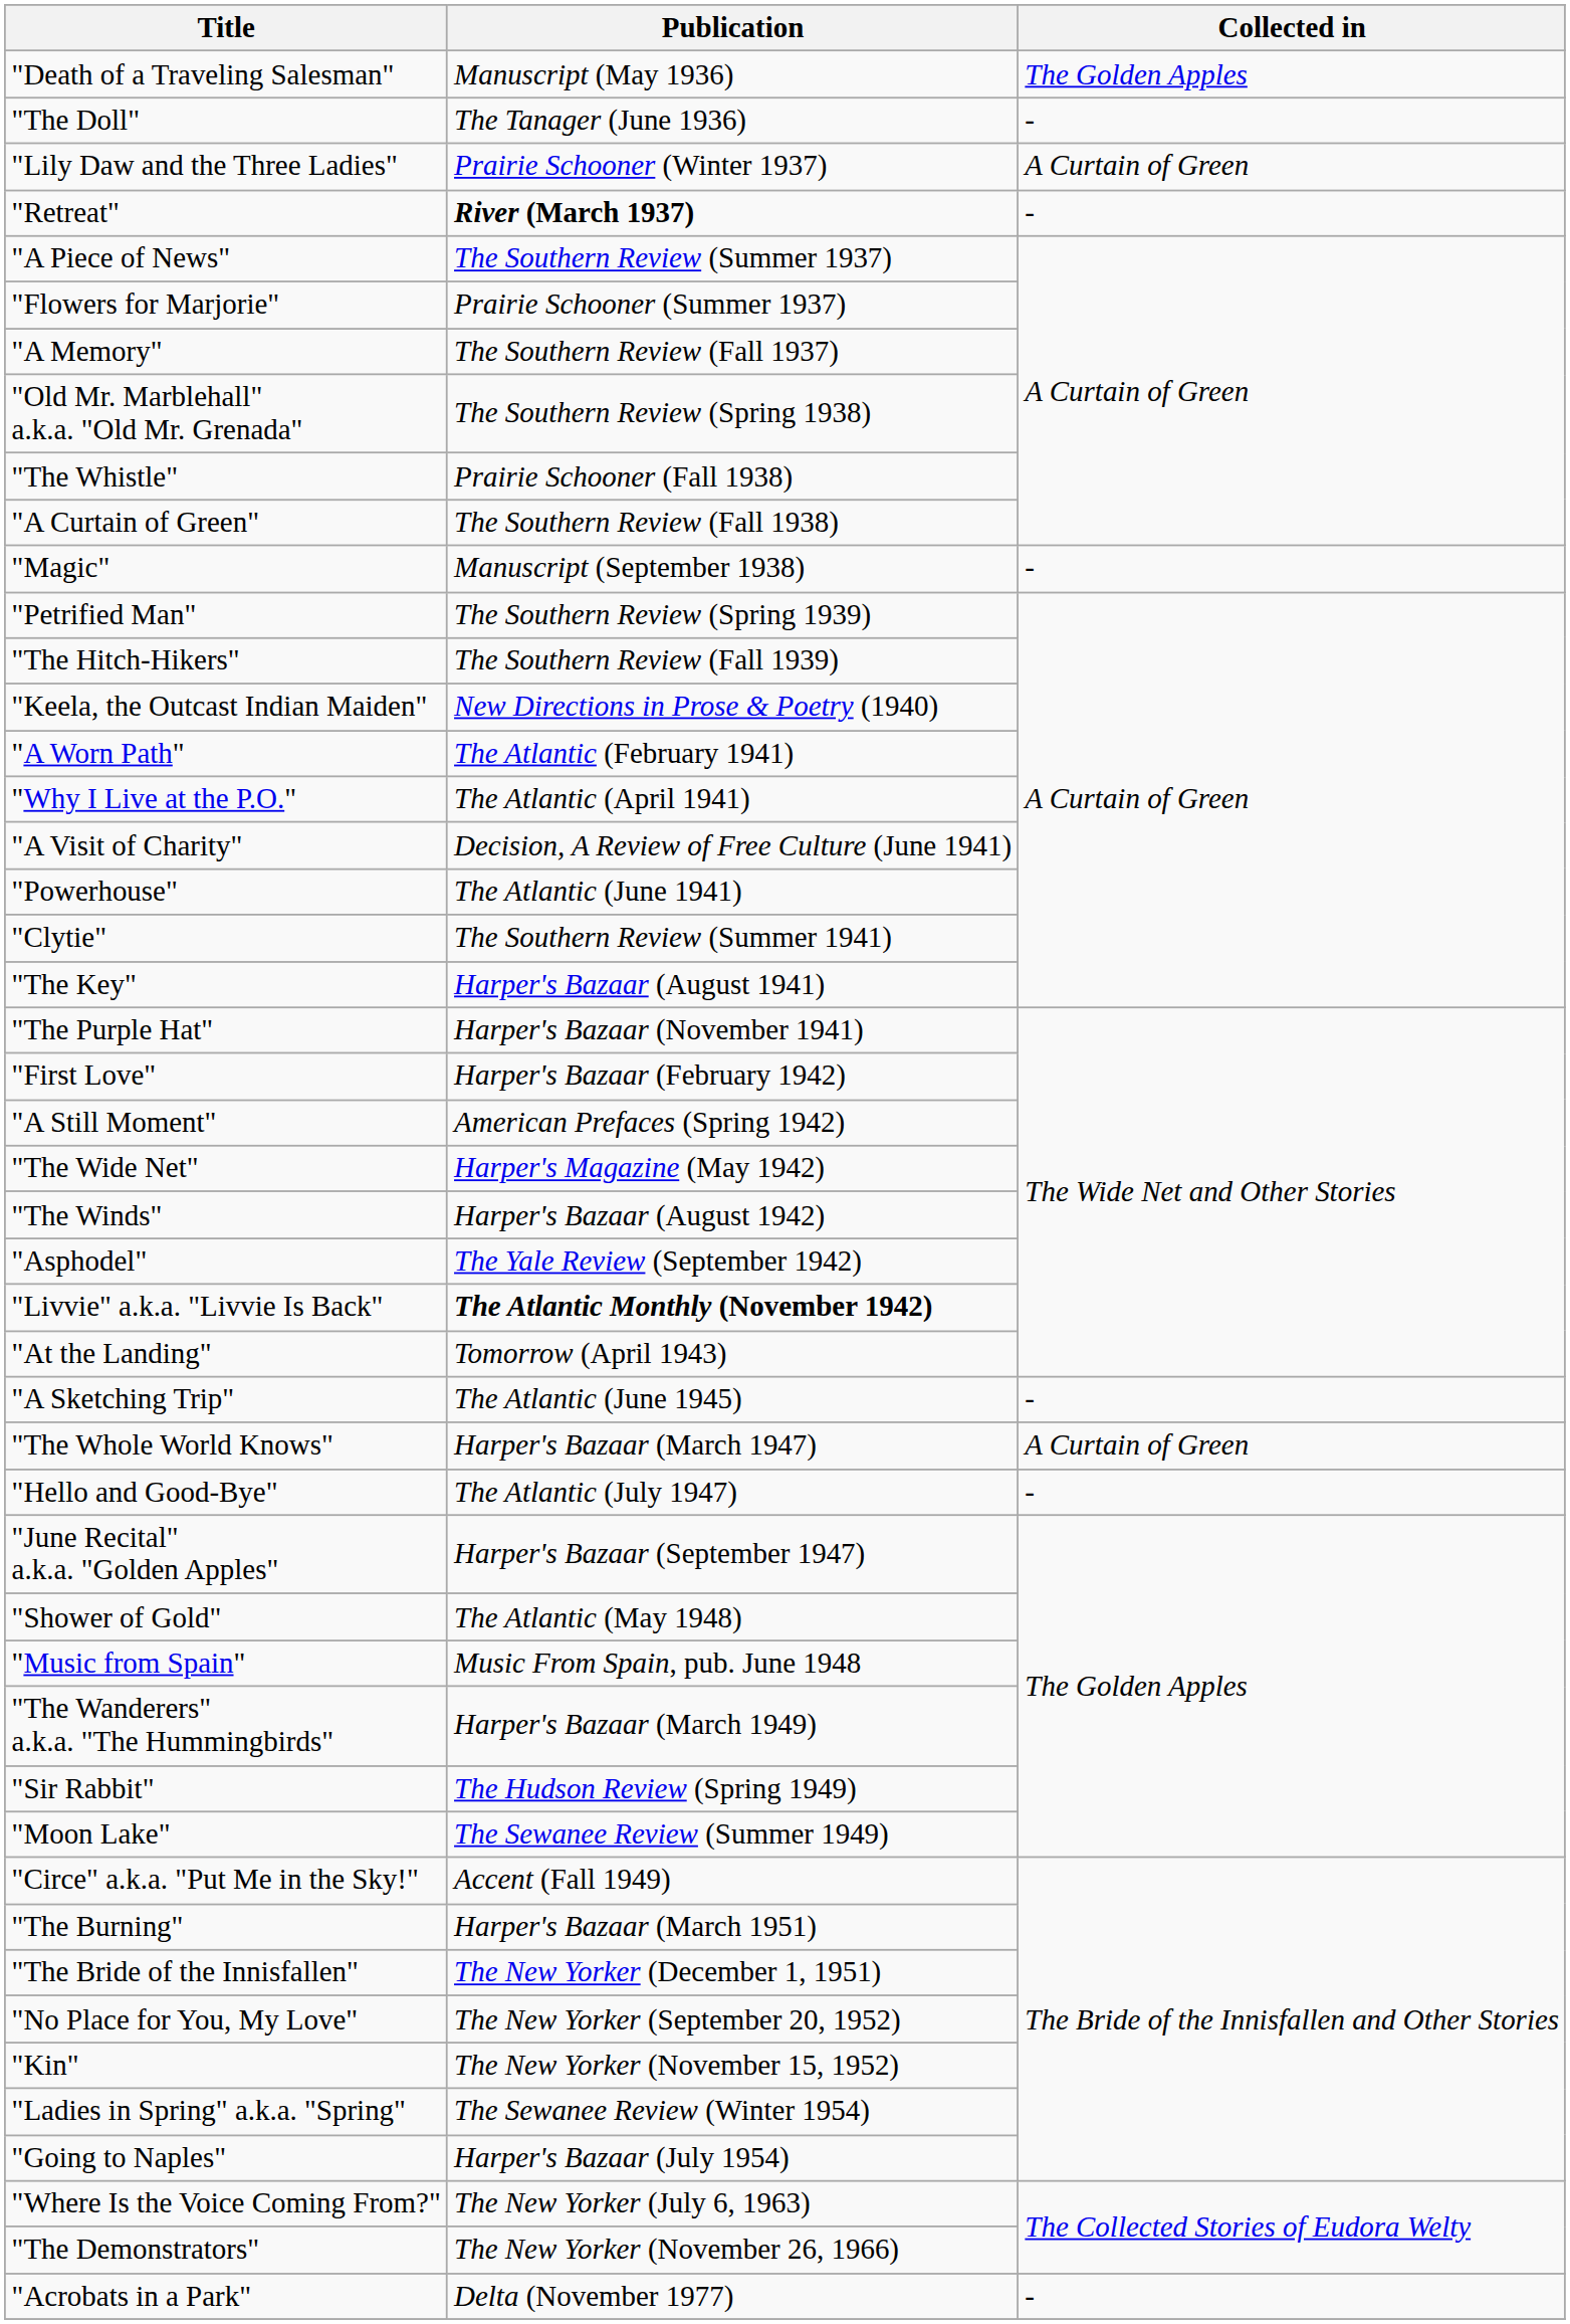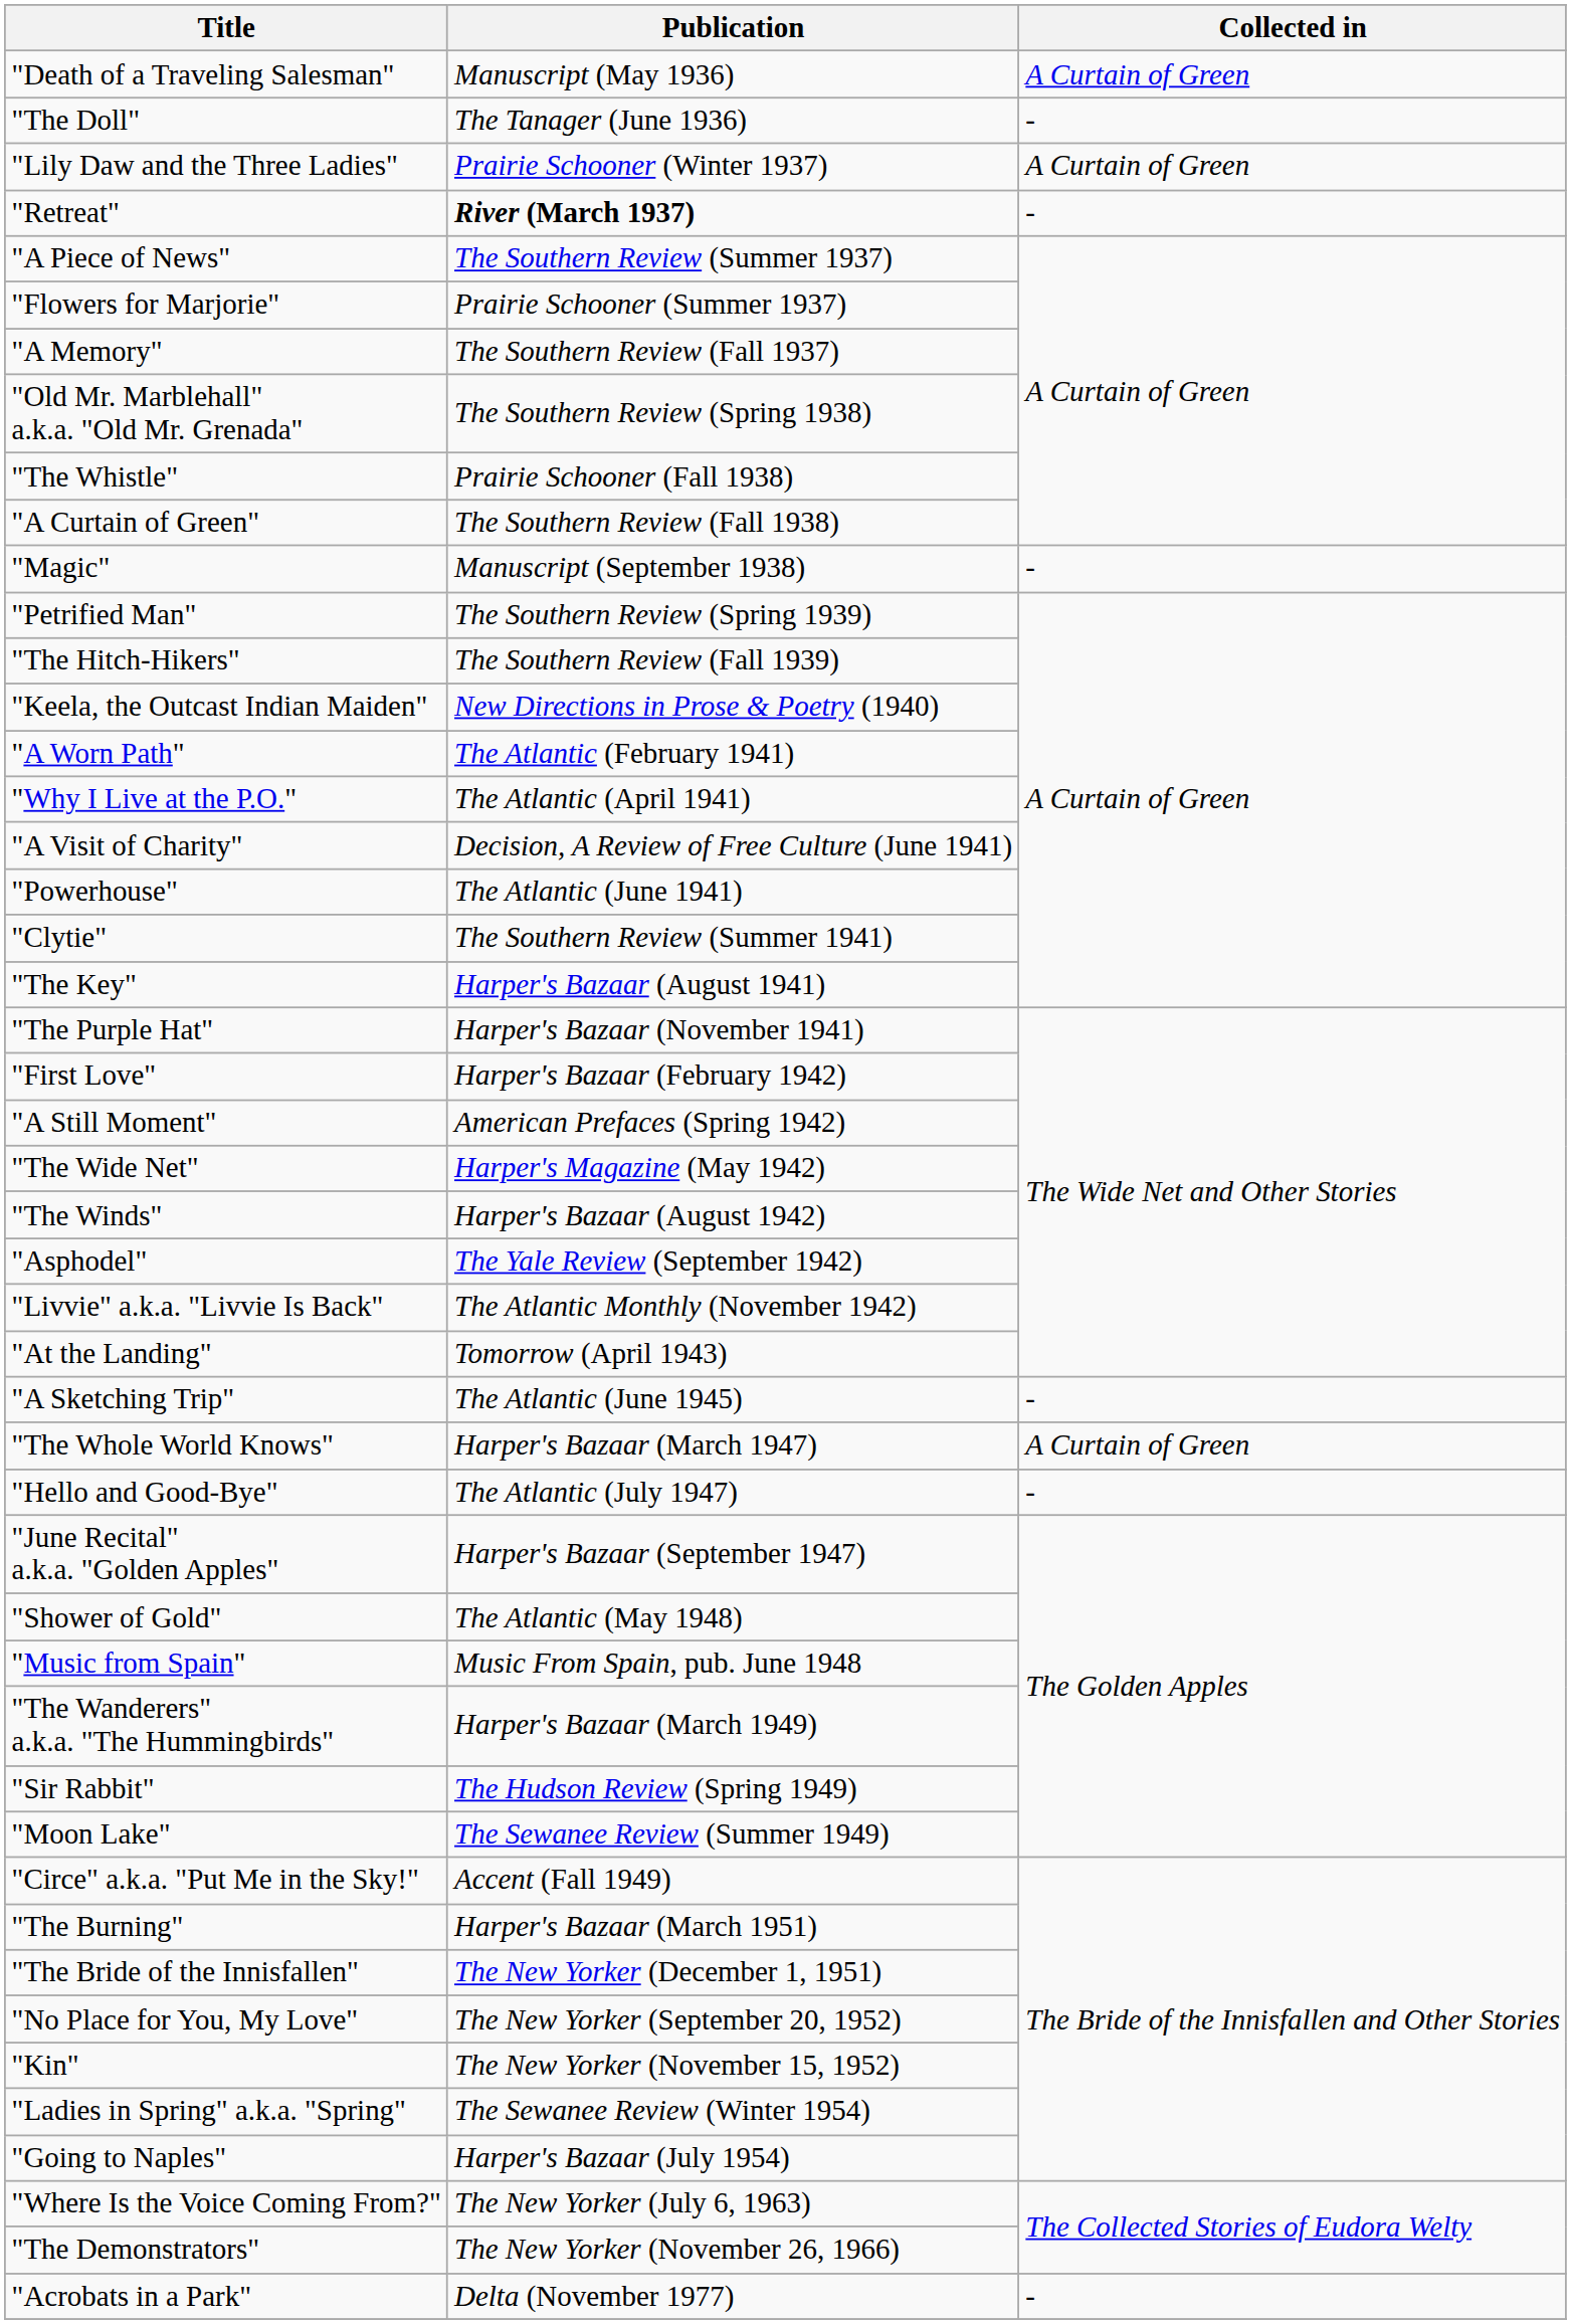 <table class="wikitable">
 <tr>
 <th>Title</th>
 <th>Publication</th>
 <th>Collected in</th>
 </tr>
 <tr>
 <td>"Death of a Traveling Salesman"</td>
 <td><em>Manuscript</em> (May 1936)</td>
-<td><em><a href='#'>The Golden Apples</a></em></td>
+<td><em><a href='#'>A Curtain of Green</a></em></td>
 </tr>
 <tr>
 <td>"The Doll"</td>
 <td><em>The Tanager</em> (June 1936)</td>
 <td>-</td>
 </tr>
 <tr>
 <td>"Lily Daw and the Three Ladies"</td>
 <td><em><a href='#'>Prairie Schooner</a></em> (Winter 1937)</td>
 <td><em>A Curtain of Green</em></td>
 </tr>
 <tr>
 <td>"Retreat"</td>
 <td><strong><em>River</em> (March 1937)</strong></td>
 <td>-</td>
 </tr>
 <tr>
 <td>"A Piece of News"</td>
 <td><em><a href='#'>The Southern Review</a></em> (Summer 1937)</td>
 <td rowspan=6><em>A Curtain of Green</em></td>
 </tr>
 <tr>
 <td>"Flowers for Marjorie"</td>
 <td><em>Prairie Schooner</em> (Summer 1937)</td>
 </tr>
 <tr>
 <td>"A Memory"</td>
 <td><em>The Southern Review</em> (Fall 1937)</td>
 </tr>
 <tr>
 <td>"Old Mr. Marblehall"<br>a.k.a. "Old Mr. Grenada"</td>
 <td><em>The Southern Review</em> (Spring 1938)</td>
 </tr>
 <tr>
 <td>"The Whistle"</td>
 <td><em>Prairie Schooner</em> (Fall 1938)</td>
 </tr>
 <tr>
 <td>"A Curtain of Green"</td>
 <td><em>The Southern Review</em> (Fall 1938)</td>
 </tr>
 <tr>
 <td>"Magic"</td>
 <td><em>Manuscript</em> (September 1938)</td>
 <td>-</td>
 </tr>
 <tr>
 <td>"Petrified Man"</td>
 <td><em>The Southern Review</em> (Spring 1939)</td>
 <td rowspan=9><em>A Curtain of Green</em></td>
 </tr>
 <tr>
 <td>"The Hitch-Hikers"</td>
 <td><em>The Southern Review</em> (Fall 1939)</td>
 </tr>
 <tr>
 <td>"Keela, the Outcast Indian Maiden"</td>
 <td><em><a href='#'>New Directions in Prose & Poetry</a></em> (1940)</td>
 </tr>
 <tr>
 <td>"<a href='#'>A Worn Path</a>"</td>
 <td><em><a href='#'>The Atlantic</a></em> (February 1941)</td>
 </tr>
 <tr>
 <td>"<a href='#'>Why I Live at the P.O.</a>"</td>
 <td><em>The Atlantic</em> (April 1941)</td>
 </tr>
 <tr>
 <td>"A Visit of Charity"</td>
 <td><em>Decision, A Review of Free Culture</em> (June 1941)</td>
 </tr>
 <tr>
 <td>"Powerhouse"</td>
 <td><em>The Atlantic</em> (June 1941)</td>
 </tr>
 <tr>
 <td>"Clytie"</td>
 <td><em>The Southern Review</em> (Summer 1941)</td>
 </tr>
 <tr>
 <td>"The Key"</td>
 <td><em><a href='#'>Harper's Bazaar</a></em> (August 1941)</td>
 </tr>
 <tr>
 <td>"The Purple Hat"</td>
 <td><em>Harper's Bazaar</em> (November 1941)</td>
 <td rowspan=8><em>The Wide Net and Other Stories</em></td>
 </tr>
 <tr>
 <td>"First Love"</td>
 <td><em>Harper's Bazaar</em> (February 1942)</td>
 </tr>
 <tr>
 <td>"A Still Moment"</td>
 <td><em>American Prefaces</em> (Spring 1942)</td>
 </tr>
 <tr>
 <td>"The Wide Net"</td>
 <td><em><a href='#'>Harper's Magazine</a></em> (May 1942)</td>
 </tr>
 <tr>
 <td>"The Winds"</td>
 <td><em>Harper's Bazaar</em> (August 1942)</td>
 </tr>
 <tr>
 <td>"Asphodel"</td>
 <td><em><a href='#'>The Yale Review</a></em> (September 1942)</td>
 </tr>
 <tr>
 <td>"Livvie" a.k.a. "Livvie Is Back"</td>
-<td><strong><em>The Atlantic Monthly</em> (November 1942)</strong></td>
+<td><em>The Atlantic Monthly</em> (November 1942)</td>
 </tr>
 <tr>
 <td>"At the Landing"</td>
 <td><em>Tomorrow</em> (April 1943)</td>
 </tr>
 <tr>
 <td>"A Sketching Trip"</td>
 <td><em>The Atlantic</em> (June 1945)</td>
 <td>-</td>
 </tr>
 <tr>
 <td>"The Whole World Knows"</td>
 <td><em>Harper's Bazaar</em> (March 1947)</td>
 <td><em>A Curtain of Green</em></td>
 </tr>
 <tr>
 <td>"Hello and Good-Bye"</td>
 <td><em>The Atlantic</em> (July 1947)</td>
 <td>-</td>
 </tr>
 <tr>
 <td>"June Recital"<br>a.k.a. "Golden Apples"</td>
 <td><em>Harper's Bazaar</em> (September 1947)</td>
 <td rowspan=6><em>The Golden Apples</em></td>
 </tr>
 <tr>
 <td>"Shower of Gold"</td>
 <td><em>The Atlantic</em> (May 1948)</td>
 </tr>
 <tr>
 <td>"<a href='#'>Music from Spain</a>"</td>
 <td><em>Music From Spain</em>, pub. June 1948</td>
 </tr>
 <tr>
 <td>"The Wanderers"<br>a.k.a. "The Hummingbirds"</td>
 <td><em>Harper's Bazaar</em> (March 1949)</td>
 </tr>
 <tr>
 <td>"Sir Rabbit"</td>
 <td><em><a href='#'>The Hudson Review</a></em> (Spring 1949)</td>
 </tr>
 <tr>
 <td>"Moon Lake"</td>
 <td><em><a href='#'>The Sewanee Review</a></em> (Summer 1949)</td>
 </tr>
 <tr>
 <td>"Circe" a.k.a. "Put Me in the Sky!"</td>
 <td><em>Accent</em> (Fall 1949)</td>
 <td rowspan=7><em>The Bride of the Innisfallen and Other Stories</em></td>
 </tr>
 <tr>
 <td>"The Burning"</td>
 <td><em>Harper's Bazaar</em> (March 1951)</td>
 </tr>
 <tr>
 <td>"The Bride of the Innisfallen"</td>
 <td><em><a href='#'>The New Yorker</a></em> (December 1, 1951)</td>
 </tr>
 <tr>
 <td>"No Place for You, My Love"</td>
 <td><em>The New Yorker</em> (September 20, 1952)</td>
 </tr>
 <tr>
 <td>"Kin"</td>
 <td><em>The New Yorker</em> (November 15, 1952)</td>
 </tr>
 <tr>
 <td>"Ladies in Spring" a.k.a. "Spring"</td>
 <td><em>The Sewanee Review</em> (Winter 1954)</td>
 </tr>
 <tr>
 <td>"Going to Naples"</td>
 <td><em>Harper's Bazaar</em> (July 1954)</td>
 </tr>
 <tr>
 <td>"Where Is the Voice Coming From?"</td>
 <td><em>The New Yorker</em> (July 6, 1963)</td>
 <td rowspan=2><em><a href='#'>The Collected Stories of Eudora Welty</a></em></td>
 </tr>
 <tr>
 <td>"The Demonstrators"</td>
 <td><em>The New Yorker</em> (November 26, 1966)</td>
 </tr>
 <tr>
 <td>"Acrobats in a Park"</td>
 <td><em>Delta</em> (November 1977)</td>
 <td>-</td>
 </tr>
 <tr>
 </tr>
 </table>
